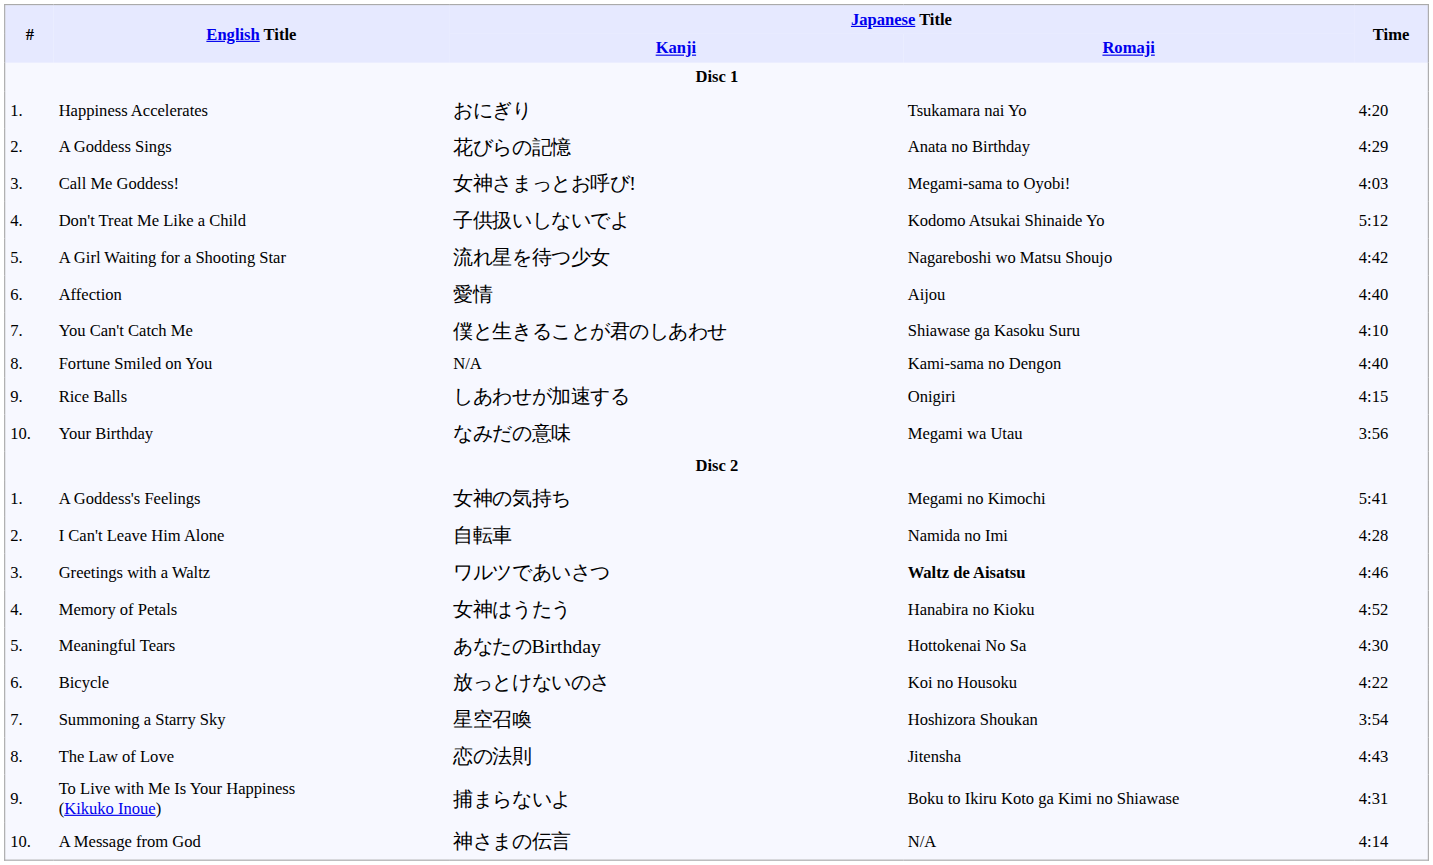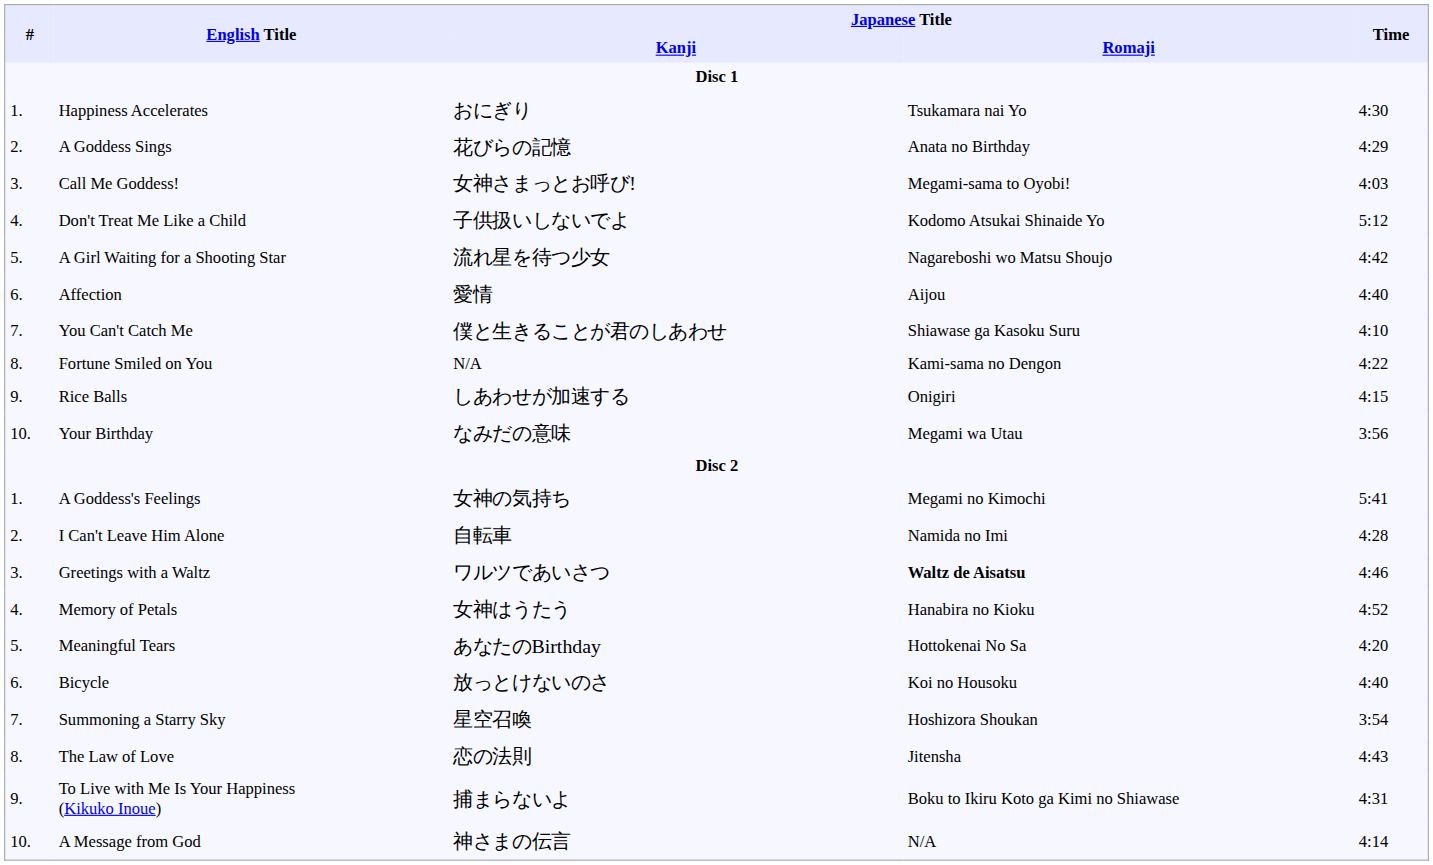 <table border="0" cellpadding="4" cellspacing="0"  style="border:1px #aaa solid; border-collapse:collapse; padding:0.2em; margin:0 1em 1em; background:#f7f8ff; font-size:0.9em; width:98%;">
 <tr style="vertical-align:middle; background:#e6e9ff;">
 <th rowspan="2">#</th>
 <th rowspan="2"><a href='#'>English</a> Title</th>
 <th colspan="2"><a href='#'>Japanese</a> Title</th>
 <th rowspan="2">Time</th>
 </tr>
 <tr style="background:#e6e9ff;">
 <th><a href='#'>Kanji</a></th>
 <th><a href='#'>Romaji</a></th>
 </tr>
 <tr>
 <td colspan="5" style="text-align:center;"><strong>Disc 1</strong></td>
 </tr>
 <tr>
 <td>1.</td>
 <td>Happiness Accelerates</td>
 <td style="font-size: 120%;">おにぎり</td>
 <td>Tsukamara nai Yo</td>
-<td>4:20</td>
+<td>4:30</td>
 </tr>
 <tr>
 <td>2.</td>
 <td>A Goddess Sings</td>
 <td style="font-size: 120%;">花びらの記憶</td>
 <td>Anata no Birthday</td>
 <td>4:29</td>
 </tr>
 <tr>
 <td>3.</td>
 <td>Call Me Goddess!</td>
 <td style="font-size: 120%;">女神さまっとお呼び!</td>
 <td>Megami-sama to Oyobi!</td>
 <td>4:03</td>
 </tr>
 <tr>
 <td>4.</td>
 <td>Don't Treat Me Like a Child</td>
 <td style="font-size: 120%;">子供扱いしないでよ</td>
 <td>Kodomo Atsukai Shinaide Yo</td>
 <td>5:12</td>
 </tr>
 <tr>
 <td>5.</td>
 <td>A Girl Waiting for a Shooting Star</td>
 <td style="font-size: 120%;">流れ星を待つ少女</td>
 <td>Nagareboshi wo Matsu Shoujo</td>
 <td>4:42</td>
 </tr>
 <tr>
 <td>6.</td>
 <td>Affection</td>
 <td style="font-size: 120%;">愛情</td>
 <td>Aijou</td>
 <td>4:40</td>
 </tr>
 <tr>
 <td>7.</td>
 <td>You Can't Catch Me</td>
 <td style="font-size: 120%;">僕と生きることが君のしあわせ</td>
 <td>Shiawase ga Kasoku Suru</td>
 <td>4:10</td>
 </tr>
 <tr>
 <td>8.</td>
 <td>Fortune Smiled on You</td>
 <td>N/A</td>
 <td>Kami-sama no Dengon</td>
-<td>4:40</td>
+<td>4:22</td>
 </tr>
 <tr>
 <td>9.</td>
 <td>Rice Balls</td>
 <td style="font-size: 120%;">しあわせが加速する</td>
 <td>Onigiri</td>
 <td>4:15</td>
 </tr>
 <tr>
 <td>10.</td>
 <td>Your Birthday</td>
 <td style="font-size: 120%;">なみだの意味</td>
 <td>Megami wa Utau</td>
 <td>3:56</td>
 </tr>
 <tr>
 <td colspan="5" style="text-align:center;"><strong>Disc 2</strong></td>
 </tr>
 <tr>
 <td>1.</td>
 <td>A Goddess's Feelings</td>
 <td style="font-size: 120%;">女神の気持ち</td>
 <td>Megami no Kimochi</td>
 <td>5:41</td>
 </tr>
 <tr>
 <td>2.</td>
 <td>I Can't Leave Him Alone</td>
 <td style="font-size: 120%;">自転車</td>
 <td>Namida no Imi</td>
 <td>4:28</td>
 </tr>
 <tr>
 <td>3.</td>
 <td>Greetings with a Waltz</td>
 <td style="font-size: 120%;">ワルツであいさつ</td>
 <td><strong>Waltz de Aisatsu</strong></td>
 <td>4:46</td>
 </tr>
 <tr>
 <td>4.</td>
 <td>Memory of Petals</td>
 <td style="font-size: 120%;">女神はうたう</td>
 <td>Hanabira no Kioku</td>
 <td>4:52</td>
 </tr>
 <tr>
 <td>5.</td>
 <td>Meaningful Tears</td>
 <td style="font-size: 120%;">あなたのBirthday</td>
 <td>Hottokenai No Sa</td>
-<td>4:30</td>
+<td>4:20</td>
 </tr>
 <tr>
 <td>6.</td>
 <td>Bicycle</td>
 <td style="font-size: 120%;">放っとけないのさ</td>
 <td>Koi no Housoku</td>
-<td>4:22</td>
+<td>4:40</td>
 </tr>
 <tr>
 <td>7.</td>
 <td>Summoning a Starry Sky</td>
 <td style="font-size: 120%;">星空召喚</td>
 <td>Hoshizora Shoukan</td>
 <td>3:54</td>
 </tr>
 <tr>
 <td>8.</td>
 <td>The Law of Love</td>
 <td style="font-size: 120%;">恋の法則</td>
 <td>Jitensha</td>
 <td>4:43</td>
 </tr>
 <tr>
 <td>9.</td>
 <td>To Live with Me Is Your Happiness<br>(<a href='#'>Kikuko Inoue</a>)</td>
 <td style="font-size: 120%;">捕まらないよ</td>
 <td>Boku to Ikiru Koto ga Kimi no Shiawase</td>
 <td>4:31</td>
 </tr>
 <tr>
 <td>10.</td>
 <td>A Message from God</td>
 <td style="font-size: 120%;">神さまの伝言</td>
 <td>N/A</td>
 <td>4:14</td>
 </tr>
 </table>
